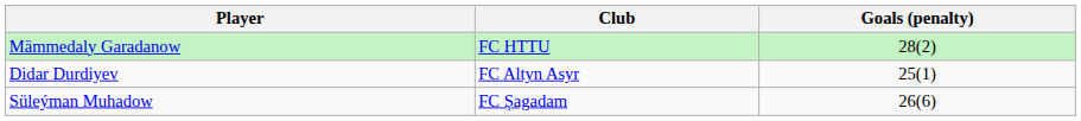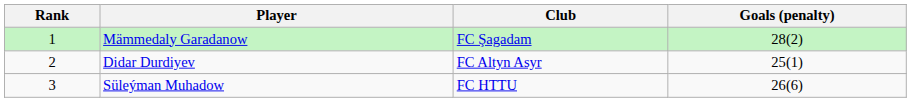 <table class="wikitable" width="50%">
 <tr>
+<th align="center"2>Rank</th>
 <th>Player</th>
 <th>Club</th>
 <th>Goals (penalty)</th>
 </tr>
 <tr bgcolor="#c4f4c4">
+<td align="center">1</td>
 <td><a href='#'>Mämmedaly Garadanow</a></td>
-<td><a href='#'>FC HTTU</a></td>
+<td><a href='#'>FC Şagadam</a></td>
 <td align="center">28(2)</td>
 </tr>
 <tr>
+<td align="center">2</td>
 <td><a href='#'>Didar Durdiyev</a></td>
 <td><a href='#'>FC Altyn Asyr</a></td>
 <td align="center">25(1)</td>
 </tr>
 <tr>
+<td align="center">3</td>
 <td><a href='#'>Süleýman Muhadow</a></td>
-<td><a href='#'>FC Şagadam</a></td>
+<td><a href='#'>FC HTTU</a></td>
 <td align="center">26(6)</td>
 </tr>
 </table>
